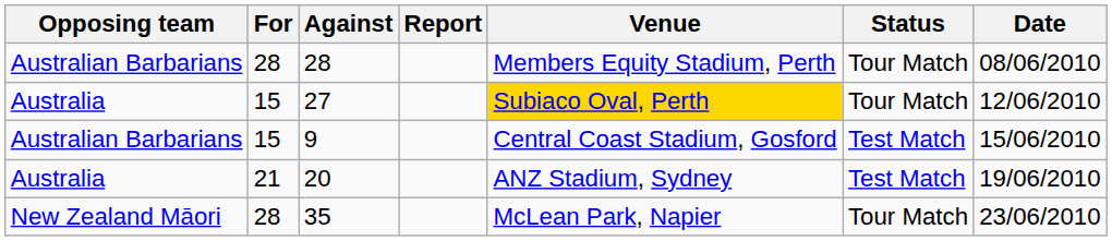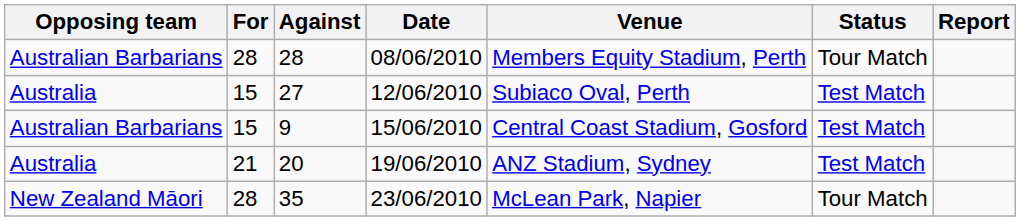 <table class="wikitable">
 <tr>
 <th>Opposing team</th>
 <th>For</th>
 <th>Against</th>
-<th>Report</th>
+<th>Date</th>
 <th>Venue</th>
 <th>Status</th>
-<th>Date</th>
+<th>Report</th>
 </tr>
 <tr>
 <td><a href='#'>Australian Barbarians</a></td>
 <td>28</td>
 <td>28</td>
-<td></td>
+<td>08/06/2010</td>
 <td><a href='#'>Members Equity Stadium</a>, <a href='#'>Perth</a></td>
 <td>Tour Match</td>
-<td>08/06/2010</td>
+<td></td>
 </tr>
 <tr>
 <td><a href='#'>Australia</a></td>
 <td>15</td>
 <td>27</td>
+<td>12/06/2010</td>
+<td><a href='#'>Subiaco Oval</a>, <a href='#'>Perth</a></td>
+<td><a href='#'>Test Match</a></td>
 <td></td>
-<td style="background: gold;"><a href='#'>Subiaco Oval</a>, <a href='#'>Perth</a></td>
-<td>Tour Match</td>
-<td>12/06/2010</td>
 </tr>
 <tr>
 <td><a href='#'>Australian Barbarians</a></td>
 <td>15</td>
 <td>9</td>
-<td></td>
+<td>15/06/2010</td>
 <td><a href='#'>Central Coast Stadium</a>, <a href='#'>Gosford</a></td>
 <td><a href='#'>Test Match</a></td>
-<td>15/06/2010</td>
+<td></td>
 </tr>
 <tr>
 <td><a href='#'>Australia</a></td>
 <td>21</td>
 <td>20</td>
-<td></td>
+<td>19/06/2010</td>
 <td><a href='#'>ANZ Stadium</a>, <a href='#'>Sydney</a></td>
 <td><a href='#'>Test Match</a></td>
-<td>19/06/2010</td>
+<td></td>
 </tr>
 <tr>
 <td><a href='#'>New Zealand Māori</a></td>
 <td>28</td>
 <td>35</td>
-<td></td>
+<td>23/06/2010</td>
 <td><a href='#'>McLean Park</a>, <a href='#'>Napier</a></td>
 <td>Tour Match</td>
-<td>23/06/2010</td>
+<td></td>
 </tr>
 </table>
